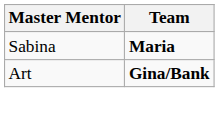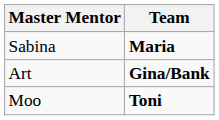 <table class="wikitable">
 <tr>
 <th>Master Mentor</th>
 <th>Team</th>
 </tr>
 <tr>
 <td>Sabina</td>
 <td><span><strong>Maria</strong></span></td>
 </tr>
 <tr>
 <td>Art</td>
 <td><span><strong>Gina/Bank</strong></span></td>
 </tr>
+<tr>
+<td>Moo</td>
+<td><span><strong>Toni</strong></span></td>
+</tr>
 </table>
